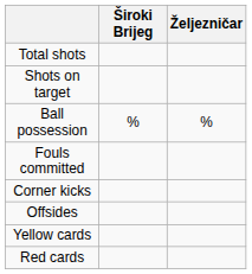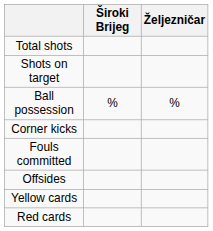 <table class="wikitable" style="text-align:center">
 <tr>
 <th width=100></th>
 <th width=70>Široki Brijeg</th>
 <th width=70>Željezničar</th>
 </tr>
 <tr>
 <td>Total shots</td>
 <td></td>
 <td></td>
 </tr>
 <tr>
 <td>Shots on target</td>
 <td></td>
 <td></td>
 </tr>
 <tr>
 <td>Ball possession</td>
 <td>%</td>
 <td>%</td>
 </tr>
 <tr>
-<td>Fouls committed</td>
+<td>Corner kicks</td>
 <td></td>
 <td></td>
 </tr>
 <tr>
-<td>Corner kicks</td>
+<td>Fouls committed</td>
 <td></td>
 <td></td>
 </tr>
 <tr>
 <td>Offsides</td>
 <td></td>
 <td></td>
 </tr>
 <tr>
 <td>Yellow cards</td>
 <td></td>
 <td></td>
 </tr>
 <tr>
 <td>Red cards</td>
 <td></td>
 <td></td>
 </tr>
 </table>
